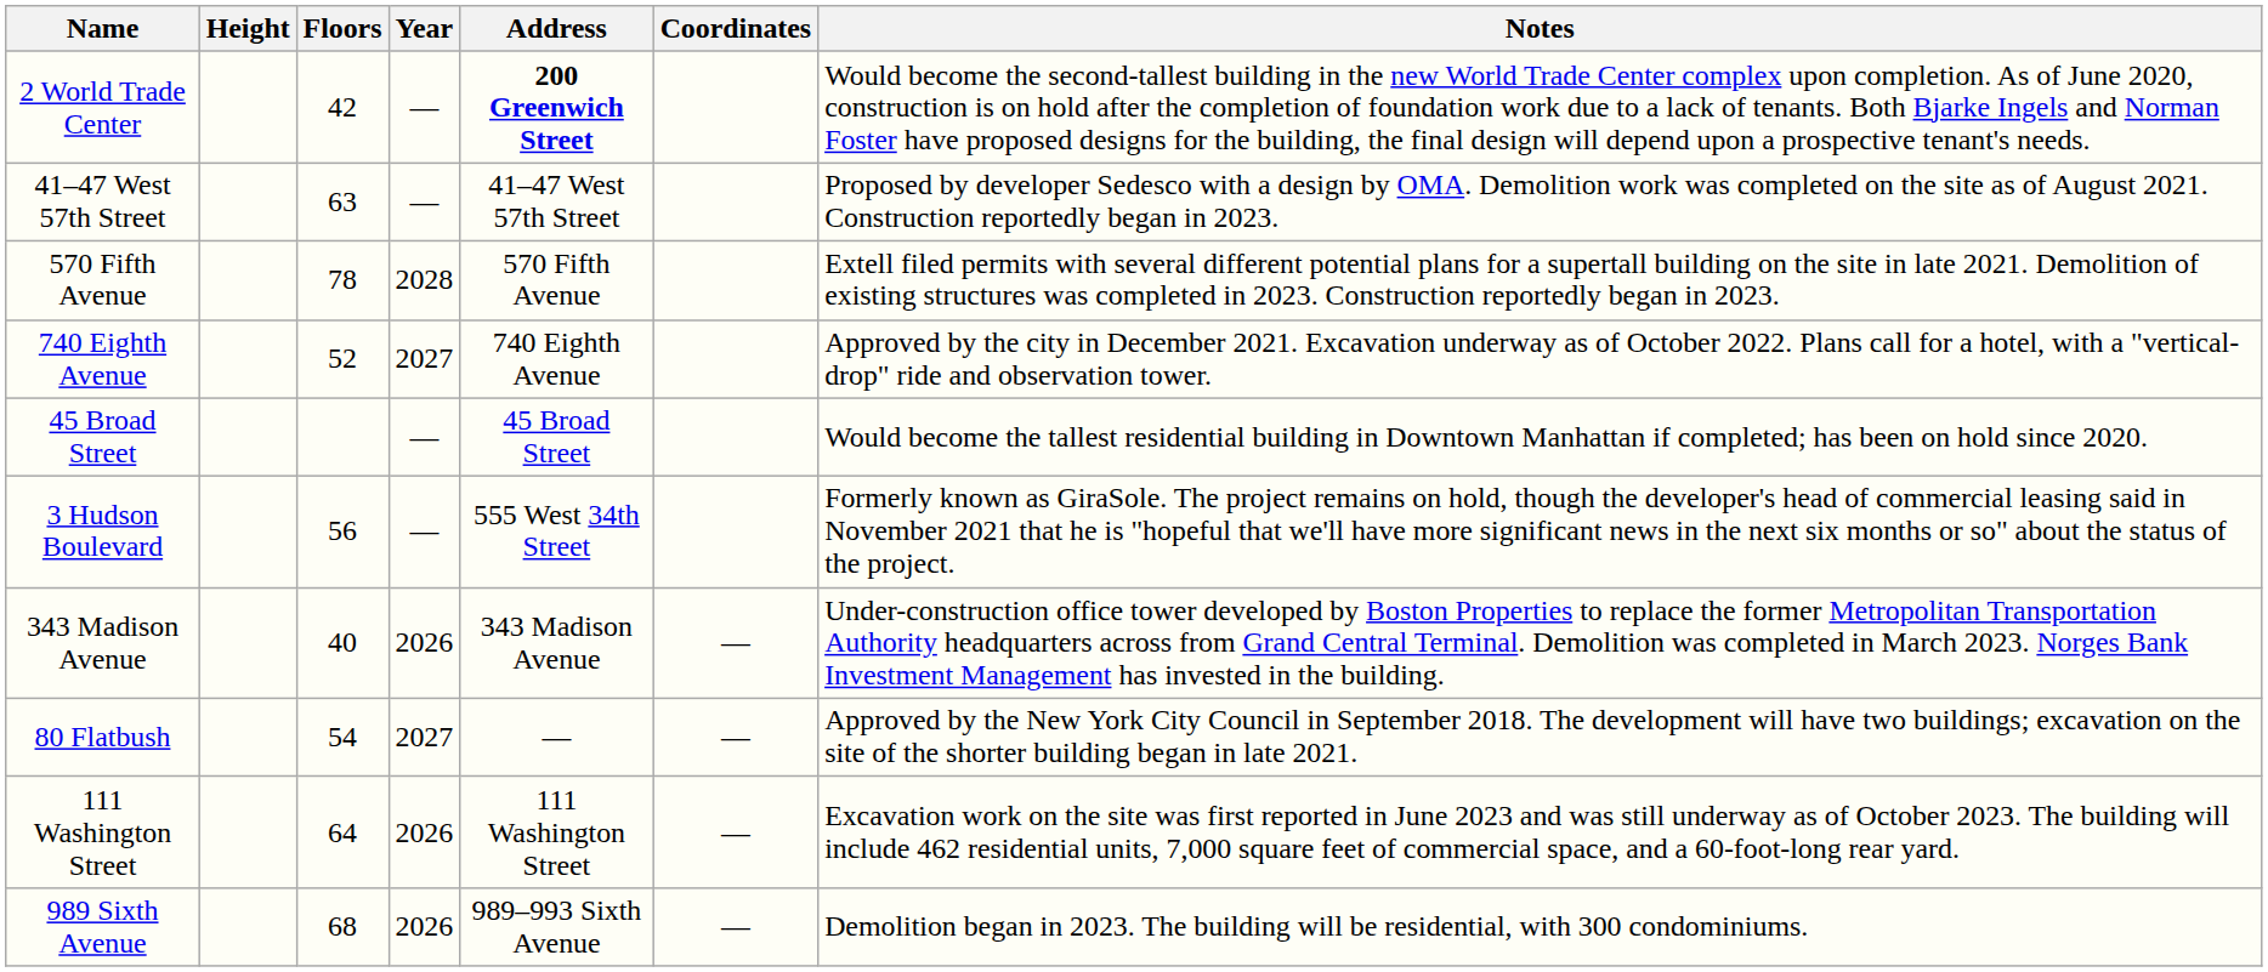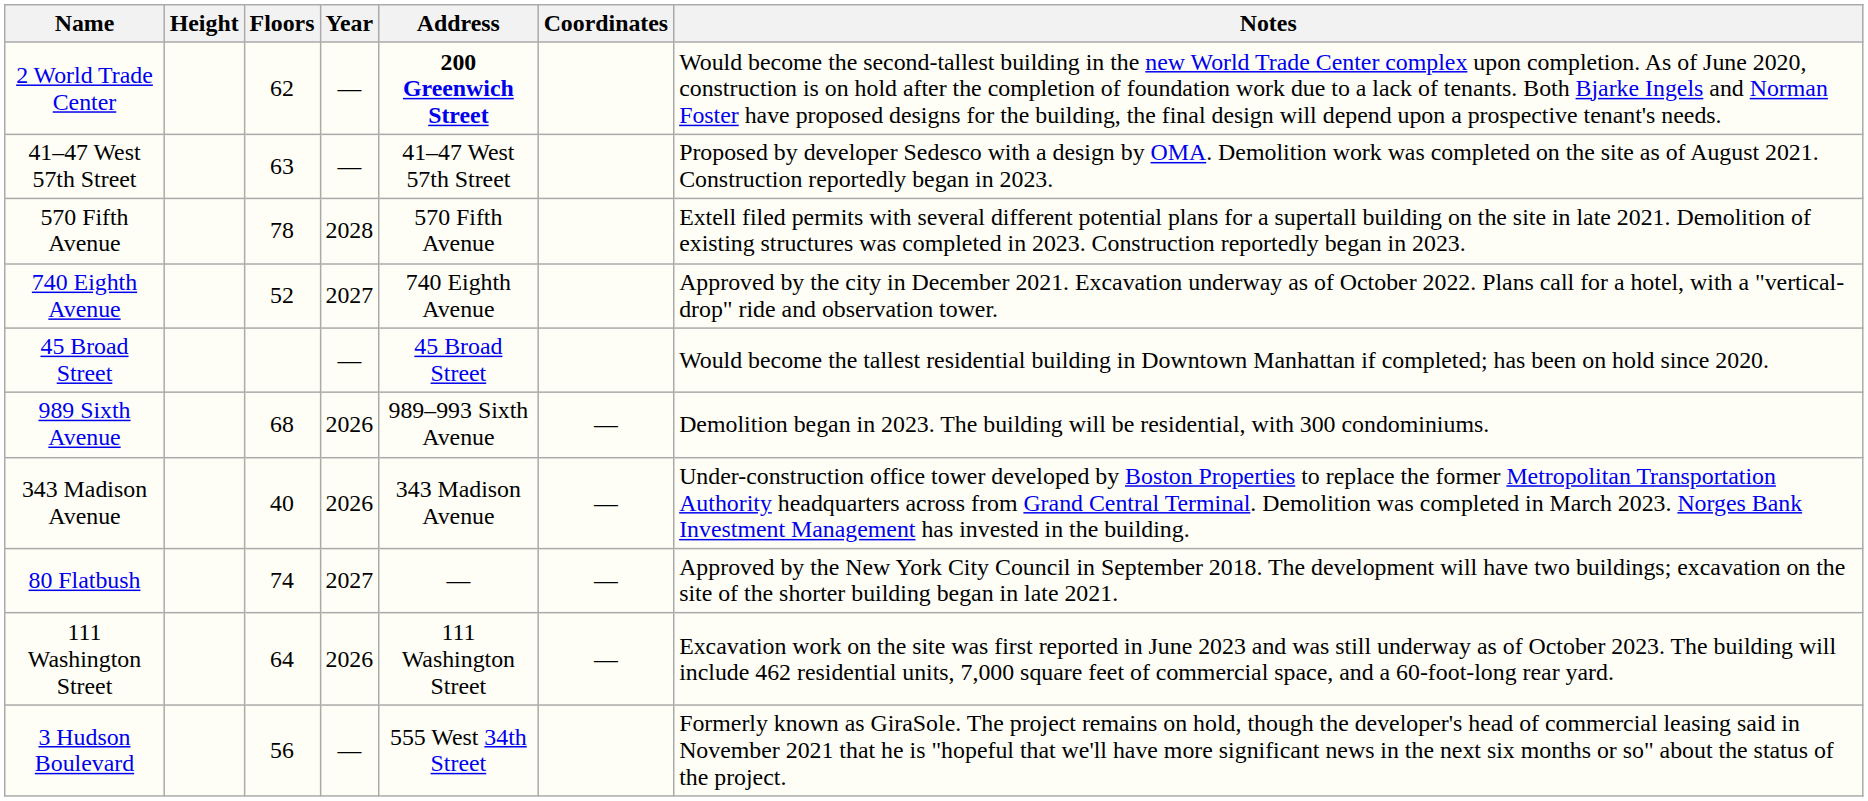 <table class="wikitable sortable" style="text-align:center; background:#fefef6">
 <tr>
 <th>Name</th>
 <th data-sort-type="number">Height<br></th>
 <th>Floors</th>
 <th>Year<br></th>
 <th data-sort-type="text">Address</th>
 <th data-sort-type="number">Coordinates</th>
 <th class="unsortable">Notes</th>
 </tr>
 <tr>
 <td><a href='#'>2 World Trade Center</a></td>
 <td></td>
-<td>42</td>
+<td>62</td>
 <td>—</td>
 <td><strong>200 <a href='#'>Greenwich Street</a></strong></td>
 <td></td>
 <td align=left>Would become the second-tallest building in the <a href='#'>new World Trade Center complex</a> upon completion. As of June 2020, construction is on hold after the completion of foundation work due to a lack of tenants. Both <a href='#'>Bjarke Ingels</a> and <a href='#'>Norman Foster</a> have proposed designs for the building, the final design will depend upon a prospective tenant's needs.</td>
 </tr>
 <tr>
 <td>41–47 West 57th Street</td>
 <td></td>
 <td>63</td>
 <td>—</td>
 <td>41–47 West 57th Street</td>
 <td></td>
 <td align=left>Proposed by developer Sedesco with a design by <a href='#'>OMA</a>. Demolition work was completed on the site as of August 2021. Construction reportedly began in 2023.</td>
 </tr>
 <tr>
 <td>570 Fifth Avenue</td>
 <td></td>
 <td>78</td>
 <td>2028</td>
 <td>570 Fifth Avenue</td>
 <td></td>
 <td align=left>Extell filed permits with several different potential plans for a supertall building on the site in late 2021. Demolition of existing structures was completed in 2023. Construction reportedly began in 2023.</td>
 </tr>
 <tr>
 <td><a href='#'>740 Eighth Avenue</a></td>
 <td></td>
 <td>52</td>
 <td>2027</td>
 <td>740 Eighth Avenue</td>
 <td></td>
 <td align=left>Approved by the city in December 2021. Excavation underway as of October 2022. Plans call for a hotel, with a "vertical-drop" ride and observation tower.</td>
 </tr>
 <tr>
 <td><a href='#'>45 Broad Street</a></td>
 <td></td>
 <td></td>
 <td>—</td>
 <td><a href='#'>45 Broad Street</a></td>
 <td></td>
 <td align=left>Would become the tallest residential building in Downtown Manhattan if completed; has been on hold since 2020.</td>
 </tr>
 <tr>
-<td><a href='#'>3 Hudson Boulevard</a></td>
+<td><a href='#'>989 Sixth Avenue</a></td>
 <td></td>
-<td>56</td>
+<td>68</td>
+<td>2026</td>
+<td>989–993 Sixth Avenue</td>
 <td>—</td>
-<td>555 West <a href='#'>34th Street</a></td>
-<td></td>
-<td align=left>Formerly known as GiraSole. The project remains on hold, though the developer's head of commercial leasing said in November 2021 that he is "hopeful that we'll have more significant news in the next six months or so" about the status of the project.</td>
+<td align=left>Demolition began in 2023. The building will be residential, with 300 condominiums.</td>
 </tr>
 <tr>
 <td>343 Madison Avenue</td>
 <td></td>
 <td>40</td>
 <td>2026</td>
 <td>343 Madison Avenue</td>
 <td>—</td>
 <td align="left">Under-construction office tower developed by <a href='#'>Boston Properties</a> to replace the former <a href='#'>Metropolitan Transportation Authority</a> headquarters across from <a href='#'>Grand Central Terminal</a>. Demolition was completed in March 2023. <a href='#'>Norges Bank Investment Management</a> has invested in the building.</td>
 </tr>
 <tr>
 <td><a href='#'>80 Flatbush</a></td>
 <td></td>
-<td>54</td>
+<td>74</td>
 <td>2027</td>
 <td>—</td>
 <td>—</td>
 <td align=left>Approved by the New York City Council in September 2018. The development will have two buildings; excavation on the site of the shorter building began in late 2021.</td>
 </tr>
 <tr>
 <td>111 Washington Street</td>
 <td></td>
 <td>64</td>
 <td>2026</td>
 <td>111 Washington Street</td>
 <td>—</td>
 <td align="left">Excavation work on the site was first reported in June 2023 and was still underway as of October 2023. The building will include 462 residential units, 7,000 square feet of commercial space, and a 60-foot-long rear yard.</td>
 </tr>
 <tr>
-<td><a href='#'>989 Sixth Avenue</a></td>
+<td><a href='#'>3 Hudson Boulevard</a></td>
 <td></td>
-<td>68</td>
-<td>2026</td>
-<td>989–993 Sixth Avenue</td>
+<td>56</td>
 <td>—</td>
-<td align=left>Demolition began in 2023. The building will be residential, with 300 condominiums.</td>
+<td>555 West <a href='#'>34th Street</a></td>
+<td></td>
+<td align=left>Formerly known as GiraSole. The project remains on hold, though the developer's head of commercial leasing said in November 2021 that he is "hopeful that we'll have more significant news in the next six months or so" about the status of the project.</td>
 </tr>
 </table>
